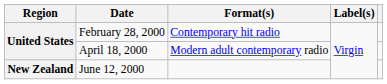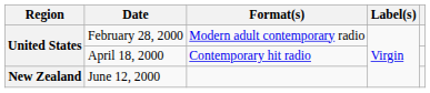 <table class="wikitable plainrowheaders">
 <tr>
 <th scope="col">Region</th>
 <th scope="col">Date</th>
 <th scope="col">Format(s)</th>
 <th scope="col">Label(s)</th>
 <th scope="col"></th>
 </tr>
 <tr>
 <th scope="row" rowspan="2">United States</th>
 <td>February 28, 2000</td>
-<td><a href='#'>Contemporary hit radio</a></td>
+<td><a href='#'>Modern adult contemporary</a> radio</td>
 <td rowspan="3"><a href='#'>Virgin</a></td>
 <td></td>
 </tr>
 <tr>
 <td>April 18, 2000</td>
-<td><a href='#'>Modern adult contemporary</a> radio</td>
+<td><a href='#'>Contemporary hit radio</a></td>
 <td></td>
 </tr>
 <tr>
 <th scope="row">New Zealand</th>
 <td>June 12, 2000</td>
 <td></td>
 <td></td>
 </tr>
 </table>
